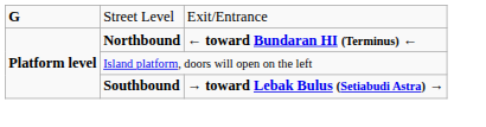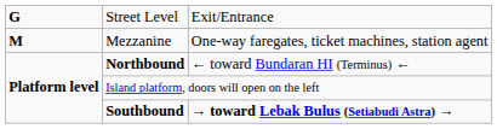 <table class="wikitable">
 <tr>
 <td><strong>G</strong></td>
 <td>Street Level</td>
 <td>Exit/Entrance</td>
 </tr>
 <tr>
+<td><strong>M</strong></td>
+<td>Mezzanine</td>
+<td>One-way faregates, ticket machines, station agent</td>
+</tr>
+<tr>
 <td rowspan="3"><strong>Platform level</strong></td>
 <td><strong>Northbound</strong></td>
-<td><strong>←  toward <a href='#'>Bundaran HI</a> <small>(Terminus)</small> ←</strong></td>
+<td>←  toward <a href='#'>Bundaran HI</a> <small>(Terminus)</small> ←</td>
 </tr>
 <tr>
 <td colspan="2"><small><a href='#'>Island platform</a>, doors will open on the left</small></td>
 </tr>
 <tr>
 <td><strong>Southbound</strong></td>
 <td><strong>→  toward <a href='#'>Lebak Bulus</a>  <small>(<a href='#'>Setiabudi Astra</a>)</small> →</strong></td>
 </tr>
 </table>
